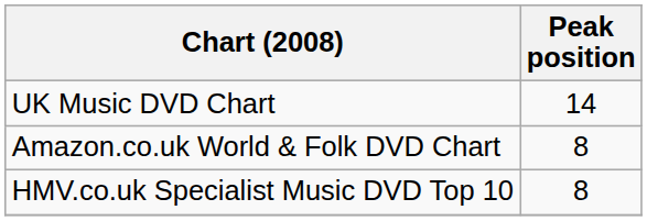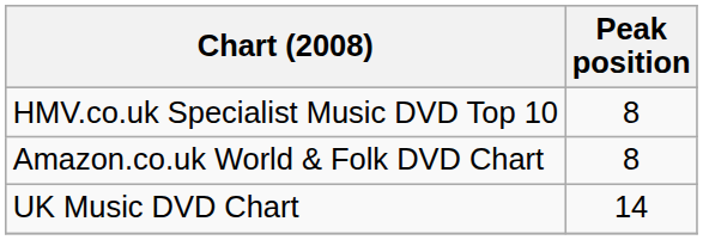 <table class="wikitable">
 <tr>
 <th>Chart (2008)</th>
 <th>Peak<br>position</th>
 </tr>
 <tr>
-<td>UK Music DVD Chart</td>
-<td align="center">14</td>
+<td>HMV.co.uk Specialist Music DVD Top 10</td>
+<td align="center">8</td>
 </tr>
 <tr>
 <td>Amazon.co.uk World & Folk DVD Chart</td>
 <td align="center">8</td>
 </tr>
 <tr>
-<td>HMV.co.uk Specialist Music DVD Top 10</td>
-<td align="center">8</td>
+<td>UK Music DVD Chart</td>
+<td align="center">14</td>
 </tr>
 <tr>
 </tr>
 </table>
